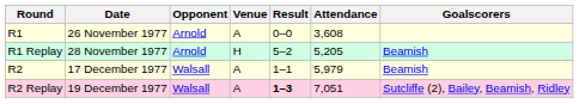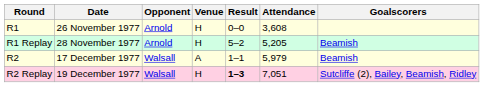 <table class="wikitable">
 <tr>
 <th>Round</th>
 <th>Date</th>
 <th>Opponent</th>
 <th>Venue</th>
 <th>Result</th>
 <th>Attendance</th>
 <th>Goalscorers</th>
 </tr>
 <tr style="background-color: #ffffdd;">
 <td>R1</td>
 <td>26 November 1977</td>
 <td><a href='#'>Arnold</a></td>
-<td>A</td>
+<td>H</td>
 <td>0–0</td>
 <td>3,608</td>
 <td></td>
 </tr>
 <tr style="background-color: #d0ffe3;">
 <td>R1 Replay</td>
 <td>28 November 1977</td>
 <td><a href='#'>Arnold</a></td>
 <td>H</td>
 <td>5–2</td>
 <td>5,205</td>
 <td><a href='#'>Beamish</a></td>
 </tr>
 <tr style="background-color: #ffffdd;">
 <td>R2</td>
 <td>17 December 1977</td>
 <td><a href='#'>Walsall</a></td>
 <td>A</td>
 <td>1–1</td>
 <td>5,979</td>
 <td><a href='#'>Beamish</a></td>
 </tr>
 <tr style="background-color: #ffd0e3;">
 <td>R2 Replay</td>
 <td>19 December 1977</td>
 <td><a href='#'>Walsall</a></td>
-<td>A</td>
+<td>H</td>
 <td><strong>1–3</strong></td>
 <td>7,051</td>
 <td><a href='#'>Sutcliffe</a> (2), <a href='#'>Bailey</a>, <a href='#'>Beamish</a>, <a href='#'>Ridley</a></td>
 </tr>
 </table>
